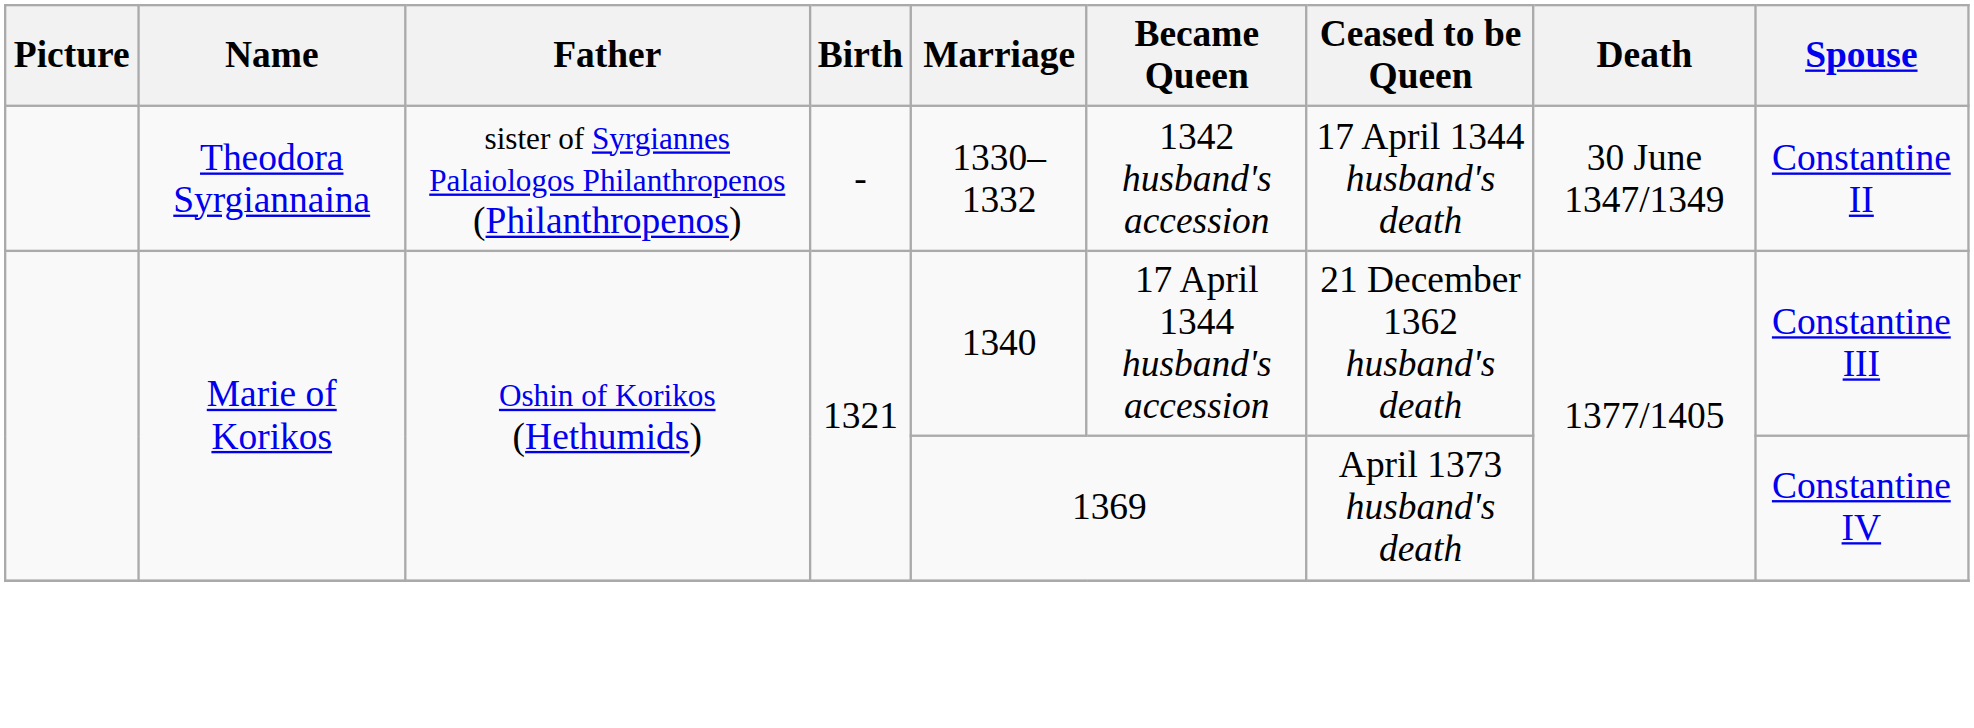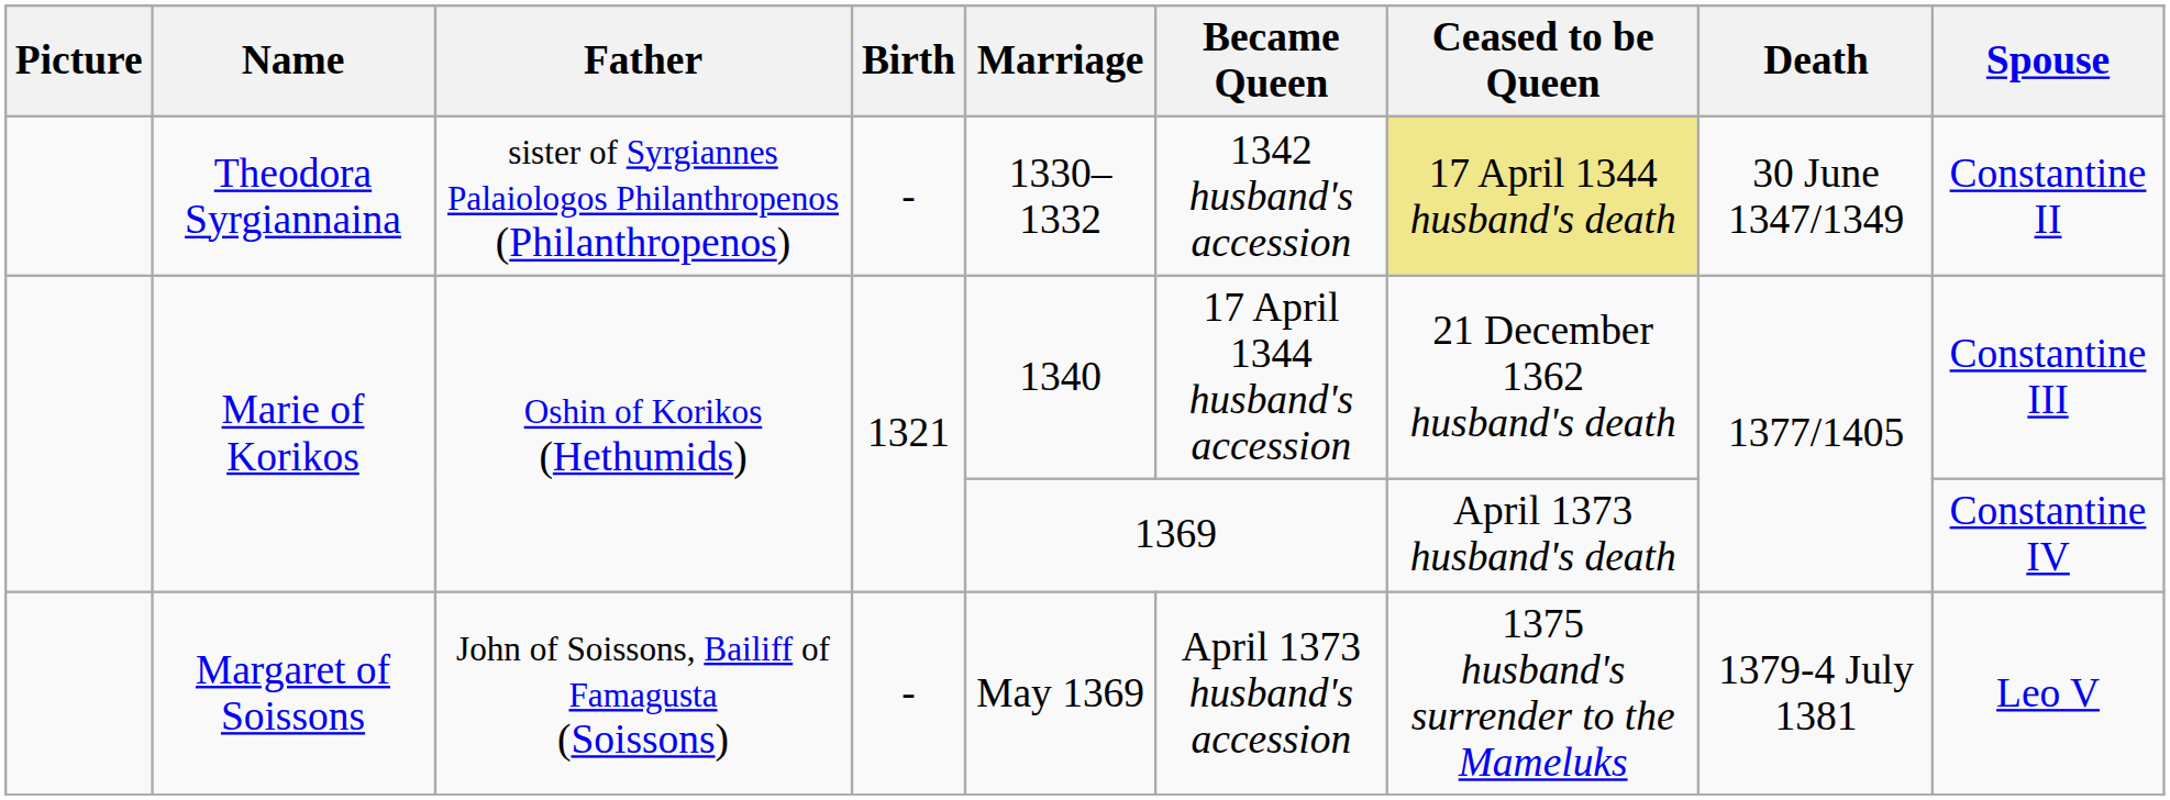 <table width=95% class="wikitable">
 <tr>
 <th>Picture</th>
 <th>Name</th>
 <th>Father</th>
 <th>Birth</th>
 <th>Marriage</th>
 <th>Became Queen</th>
 <th>Ceased to be Queen</th>
 <th>Death</th>
 <th><a href='#'>Spouse</a></th>
 </tr>
 <tr>
 <td align="center"></td>
 <td align="center"><a href='#'>Theodora Syrgiannaina</a></td>
 <td align="center"><small>sister of <a href='#'>Syrgiannes Palaiologos Philanthropenos</a></small><br>(<a href='#'>Philanthropenos</a>)</td>
 <td align="center">-</td>
 <td align="center">1330–1332</td>
 <td align="center">1342<br><em>husband's accession</em></td>
-<td align="center">17 April 1344<br><em>husband's death</em></td>
+<td align="center" style="background: khaki;">17 April 1344<br><em>husband's death</em></td>
 <td align="center">30 June 1347/1349</td>
 <td align="center"><a href='#'>Constantine II</a></td>
 </tr>
 <tr>
 <td align="center" rowspan="2"></td>
 <td align="center" rowspan="2"><a href='#'>Marie of Korikos</a></td>
 <td align="center" rowspan="2"><small><a href='#'>Oshin of Korikos</a></small><br> (<a href='#'>Hethumids</a>)</td>
 <td align="center" rowspan="2">1321</td>
 <td align="center">1340</td>
 <td align="center">17 April 1344<br><em>husband's accession</em></td>
 <td align="center">21 December 1362<br><em>husband's death</em></td>
 <td align="center" rowspan="2">1377/1405</td>
 <td align="center"><a href='#'>Constantine III</a></td>
 </tr>
 <tr>
 <td align="center" colspan="2">1369</td>
 <td align="center">April 1373<br><em>husband's death</em></td>
 <td align="center"><a href='#'>Constantine IV</a></td>
 </tr>
 <tr>
+<td align="center"></td>
+<td align="center"><a href='#'>Margaret of Soissons</a></td>
+<td align="center"><small>John of Soissons, <a href='#'>Bailiff</a> of <a href='#'>Famagusta</a></small><br>(<a href='#'>Soissons</a>)</td>
+<td align="center">-</td>
+<td align="center">May 1369</td>
+<td align="center">April 1373<br><em>husband's accession</em></td>
+<td align="center">1375<br><em>husband's surrender to the <a href='#'>Mameluks</a></em></td>
+<td align="center">1379-4 July 1381</td>
+<td align="center"><a href='#'>Leo V</a></td>
+</tr>
+<tr>
 </tr>
 </table>
